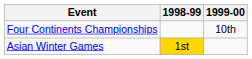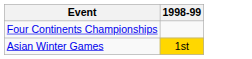 <table class="wikitable">
 <tr>
 <th>Event</th>
 <th>1998-99</th>
-<th>1999-00</th>
 </tr>
 <tr>
 <td><a href='#'>Four Continents Championships</a></td>
 <td></td>
-<td align="center">10th</td>
 </tr>
 <tr>
 <td><a href='#'>Asian Winter Games</a></td>
 <td align="center" bgcolor="gold">1st</td>
-<td></td>
 </tr>
 </table>
